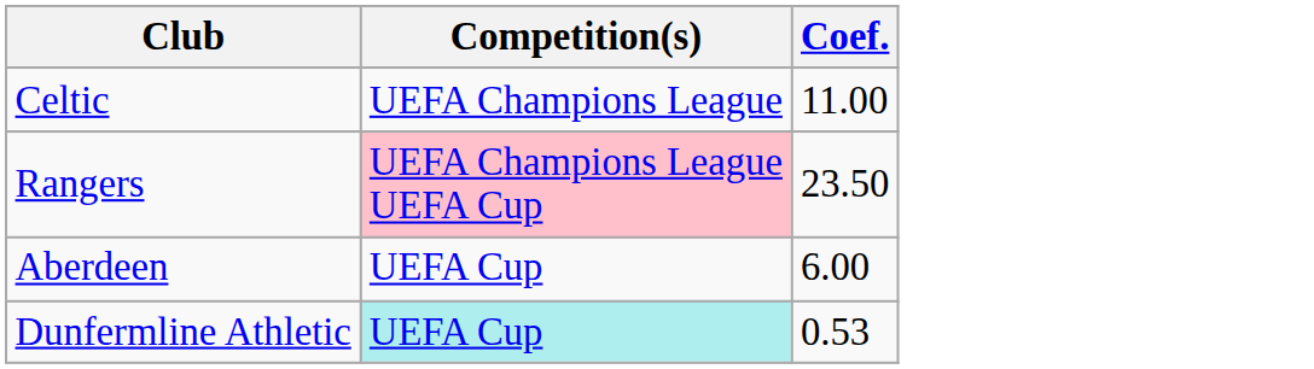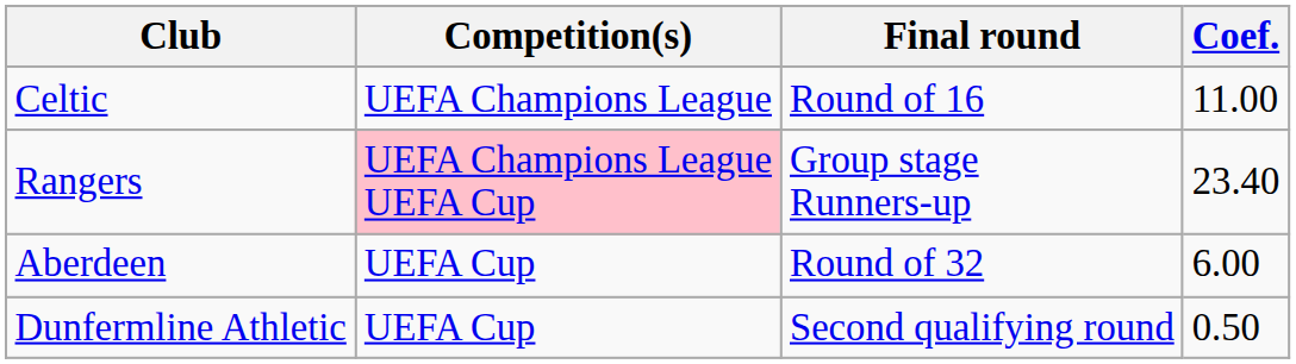 <table class="wikitable">
 <tr>
 <th>Club</th>
 <th>Competition(s)</th>
+<th>Final round</th>
 <th><a href='#'>Coef.</a></th>
 </tr>
 <tr>
 <td><a href='#'>Celtic</a></td>
 <td><a href='#'>UEFA Champions League</a></td>
+<td><a href='#'>Round of 16</a></td>
 <td>11.00</td>
 </tr>
 <tr>
 <td><a href='#'>Rangers</a></td>
 <td style="background: pink;"><a href='#'>UEFA Champions League</a><br><a href='#'>UEFA Cup</a></td>
-<td>23.50</td>
+<td><a href='#'>Group stage</a><br><a href='#'>Runners-up</a></td>
+<td>23.40</td>
 </tr>
 <tr>
 <td><a href='#'>Aberdeen</a></td>
 <td><a href='#'>UEFA Cup</a></td>
+<td><a href='#'>Round of 32</a></td>
 <td>6.00</td>
 </tr>
 <tr>
 <td><a href='#'>Dunfermline Athletic</a></td>
-<td style="background: paleturquoise;"><a href='#'>UEFA Cup</a></td>
-<td>0.53</td>
+<td><a href='#'>UEFA Cup</a></td>
+<td><a href='#'>Second qualifying round</a></td>
+<td>0.50</td>
 </tr>
 </table>
